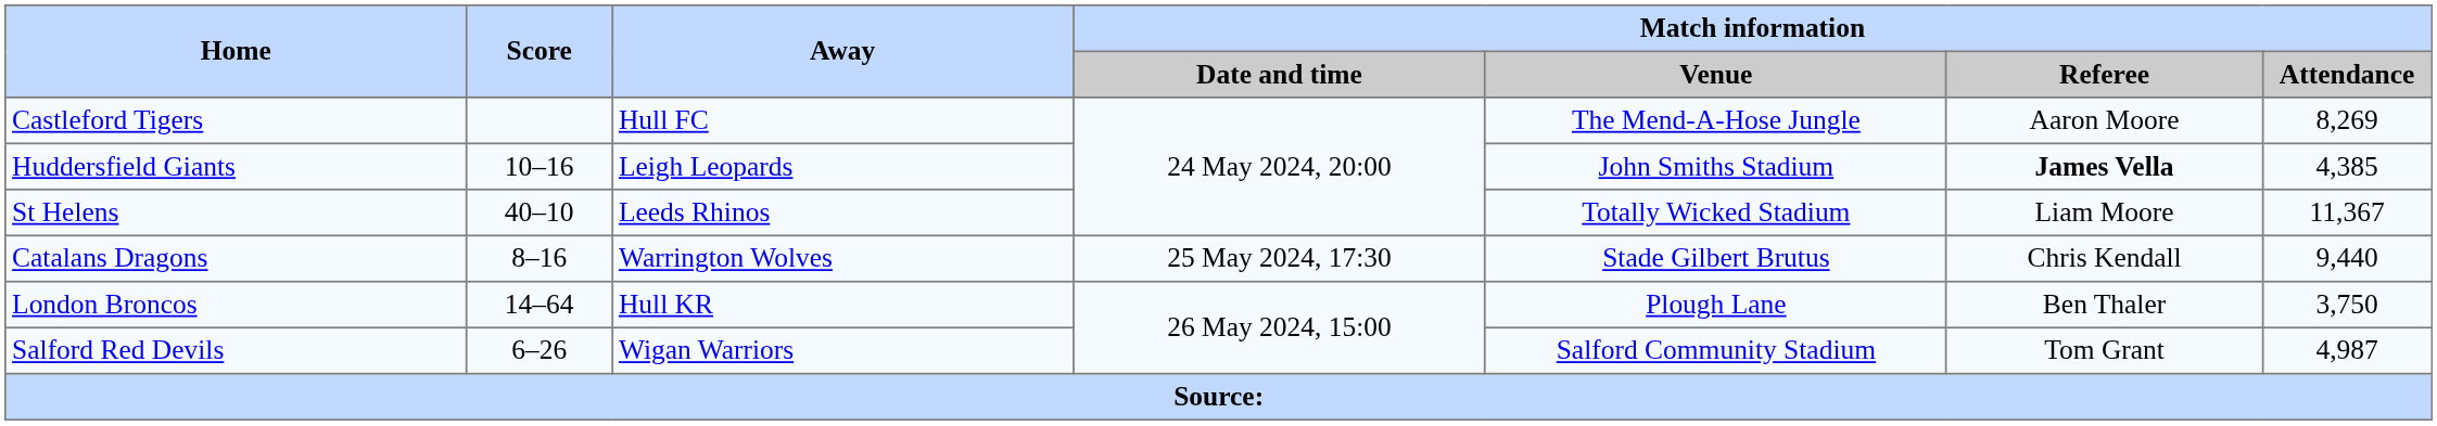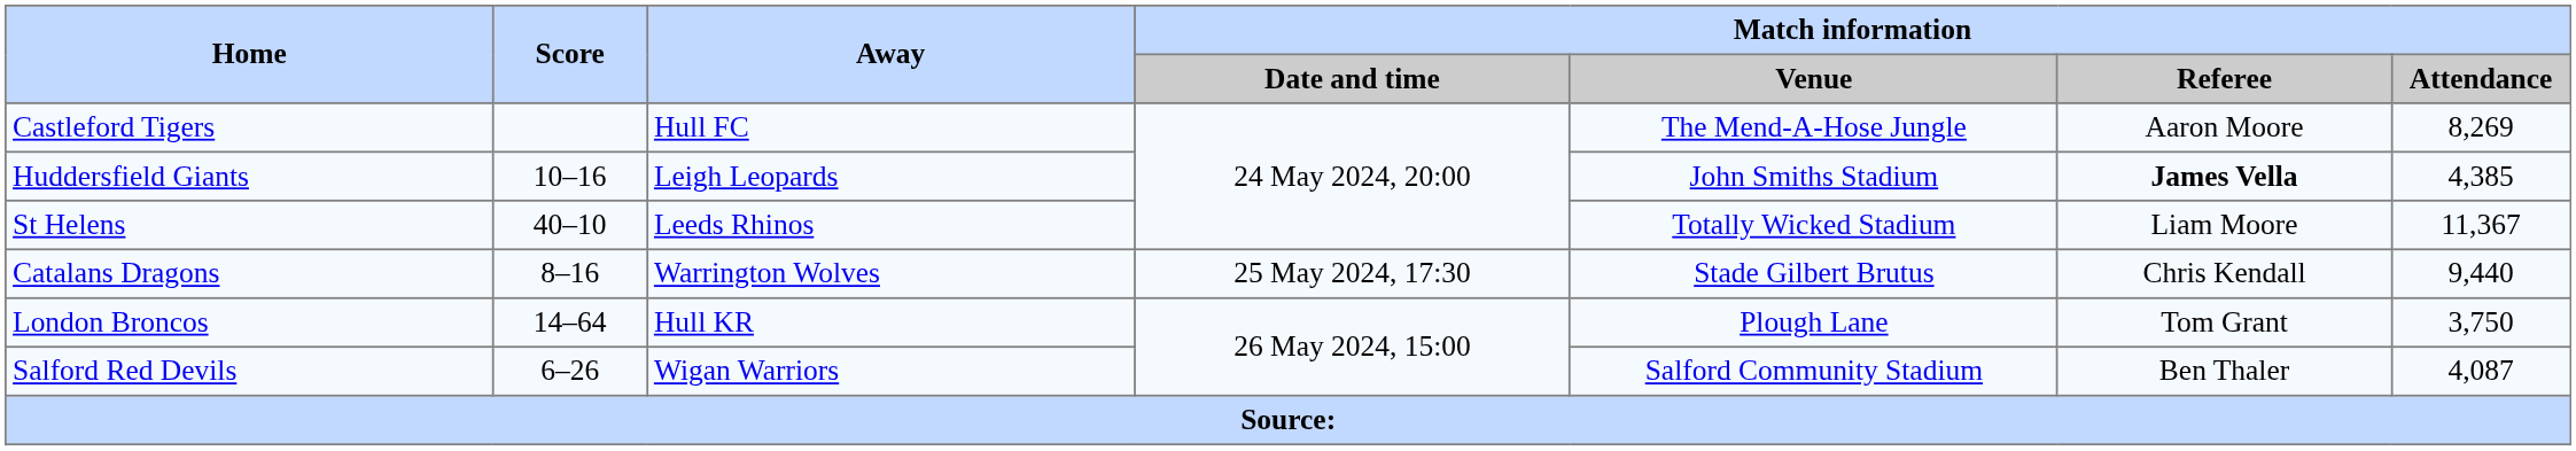 <table border=1 style="border-collapse:collapse; font-size:90%; text-align:center;" cellpadding=3 cellspacing=0 width=100%>
 <tr style="background:#C1D8ff;">
 <th scope="col" rowspan=2 width=19%>Home</th>
 <th scope="col" rowspan=2 width=6%>Score</th>
 <th scope="col" rowspan=2 width=19%>Away</th>
 <th colspan=4>Match information</th>
 </tr>
 <tr style="background:#CCCCCC;">
 <th scope="col" width=17%>Date and time</th>
 <th scope="col" width=19%>Venue</th>
 <th scope="col" width=13%>Referee</th>
 <th scope="col" width=7%>Attendance</th>
 </tr>
 <tr style="background:#F5FAFF;">
 <td style="text-align:left;"> <a href='#'>Castleford Tigers</a></td>
 <td></td>
 <td style="text-align:left;"> <a href='#'>Hull FC</a></td>
 <td Rowspan=3>24 May 2024, 20:00</td>
 <td><a href='#'>The Mend-A-Hose Jungle</a></td>
 <td>Aaron Moore</td>
 <td>8,269</td>
 </tr>
 <tr style="background:#F5FAFF;">
 <td style="text-align:left;"> <a href='#'>Huddersfield Giants</a></td>
 <td>10–16</td>
 <td style="text-align:left;"> <a href='#'>Leigh Leopards</a></td>
 <td><a href='#'>John Smiths Stadium</a></td>
 <td><strong>James Vella</strong></td>
 <td>4,385</td>
 </tr>
 <tr style="background:#F5FAFF;">
 <td style="text-align:left;"> <a href='#'>St Helens</a></td>
 <td>40–10</td>
 <td style="text-align:left;"> <a href='#'>Leeds Rhinos</a></td>
 <td><a href='#'>Totally Wicked Stadium</a></td>
 <td>Liam Moore</td>
 <td>11,367</td>
 </tr>
 <tr style="background:#F5FAFF;">
 <td style="text-align:left;"> <a href='#'>Catalans Dragons</a></td>
 <td>8–16</td>
 <td style="text-align:left;"> <a href='#'>Warrington Wolves</a></td>
 <td>25 May 2024, 17:30</td>
 <td><a href='#'>Stade Gilbert Brutus</a></td>
 <td>Chris Kendall</td>
 <td>9,440</td>
 </tr>
 <tr style="background:#F5FAFF;">
 <td style="text-align:left;"> <a href='#'>London Broncos</a></td>
 <td>14–64</td>
 <td style="text-align:left;"> <a href='#'>Hull KR</a></td>
 <td Rowspan=2>26 May 2024, 15:00</td>
 <td><a href='#'>Plough Lane</a></td>
-<td>Ben Thaler</td>
+<td>Tom Grant</td>
 <td>3,750</td>
 </tr>
 <tr style="background:#F5FAFF;">
 <td style="text-align:left;"> <a href='#'>Salford Red Devils</a></td>
 <td>6–26</td>
 <td style="text-align:left;"> <a href='#'>Wigan Warriors</a></td>
 <td><a href='#'>Salford Community Stadium</a></td>
-<td>Tom Grant</td>
-<td>4,987</td>
+<td>Ben Thaler</td>
+<td>4,087</td>
 </tr>
 <tr style="background:#c1d8ff;">
 <th colspan=7>Source:</th>
 </tr>
 </table>
